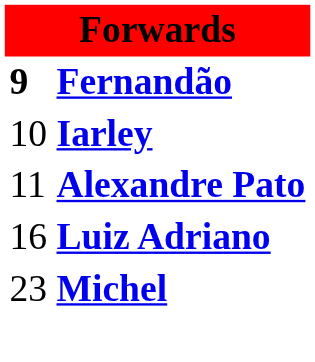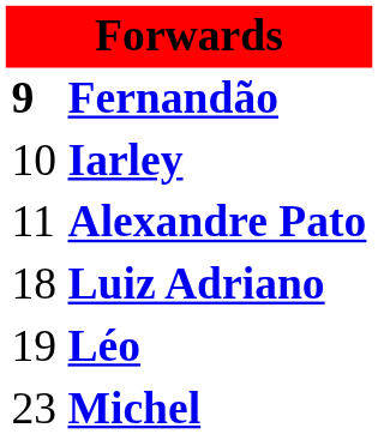 <table class="toccolours" border="0" cellpadding="2" cellspacing="0" align="left" style="margin:0.5em;">
 <tr>
 <th colspan="2" align=center bgcolor="#FF0000"><span>Forwards</span></th>
 </tr>
 <tr>
 <td><strong>9</strong></td>
 <td><strong><a href='#'>Fernandão</a></strong></td>
 </tr>
 <tr>
 <td>10</td>
 <td><strong><a href='#'>Iarley</a></strong></td>
 </tr>
 <tr>
 <td>11</td>
 <td><strong><a href='#'>Alexandre Pato</a></strong></td>
 </tr>
 <tr>
-<td>16</td>
+<td>18</td>
 <td><strong><a href='#'>Luiz Adriano</a></strong></td>
+</tr>
+<tr>
+<td>19</td>
+<td><strong><a href='#'>Léo</a></strong></td>
 </tr>
 <tr>
 <td>23</td>
 <td><strong><a href='#'>Michel</a></strong></td>
 </tr>
 <tr>
 </tr>
 </table>
